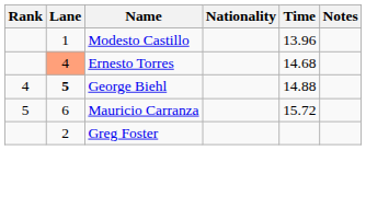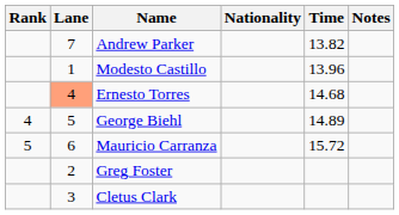 <table class="wikitable sortable" style="text-align:center">
 <tr>
 <th>Rank</th>
 <th>Lane</th>
 <th>Name</th>
 <th>Nationality</th>
 <th>Time</th>
 <th>Notes</th>
+</tr>
+<tr>
+<td></td>
+<td>7</td>
+<td align=left><a href='#'>Andrew Parker</a></td>
+<td align=left></td>
+<td>13.82</td>
+<td></td>
 </tr>
 <tr>
 <td></td>
 <td>1</td>
 <td align=left><a href='#'>Modesto Castillo</a></td>
 <td align=left></td>
 <td>13.96</td>
 <td></td>
 </tr>
 <tr>
 <td></td>
 <td style="background: lightsalmon;">4</td>
 <td align=left><a href='#'>Ernesto Torres</a></td>
 <td align=left></td>
 <td>14.68</td>
 <td></td>
 </tr>
 <tr>
 <td>4</td>
-<td><strong>5</strong></td>
+<td>5</td>
 <td align=left><a href='#'>George Biehl</a></td>
 <td align=left></td>
-<td>14.88</td>
+<td>14.89</td>
 <td></td>
 </tr>
 <tr>
 <td>5</td>
 <td>6</td>
 <td align=left><a href='#'>Mauricio Carranza</a></td>
 <td align=left></td>
 <td>15.72</td>
 <td></td>
 </tr>
 <tr>
 <td></td>
 <td>2</td>
 <td align=left><a href='#'>Greg Foster</a></td>
 <td align=left></td>
 <td></td>
 <td></td>
 </tr>
+<tr>
+<td></td>
+<td>3</td>
+<td align=left><a href='#'>Cletus Clark</a></td>
+<td align=left></td>
+<td></td>
+<td></td>
+</tr>
 </table>
